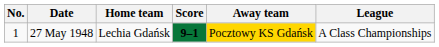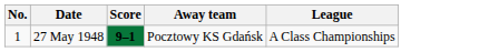 <table class="wikitable" style="text-align: center">
 <tr>
 <th>No.</th>
 <th>Date</th>
-<th>Home team</th>
 <th>Score</th>
 <th>Away team</th>
 <th>League</th>
 </tr>
 <tr>
 <td>1</td>
 <td>27 May 1948</td>
-<td>Lechia Gdańsk</td>
 <td bgcolor=#07763a><strong><span>9–1</span></strong></td>
-<td style="background: gold;">Pocztowy KS Gdańsk</td>
+<td>Pocztowy KS Gdańsk</td>
 <td>A Class Championships</td>
 </tr>
 </table>
